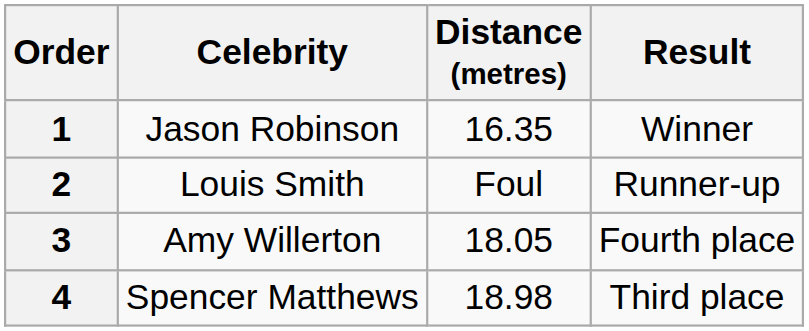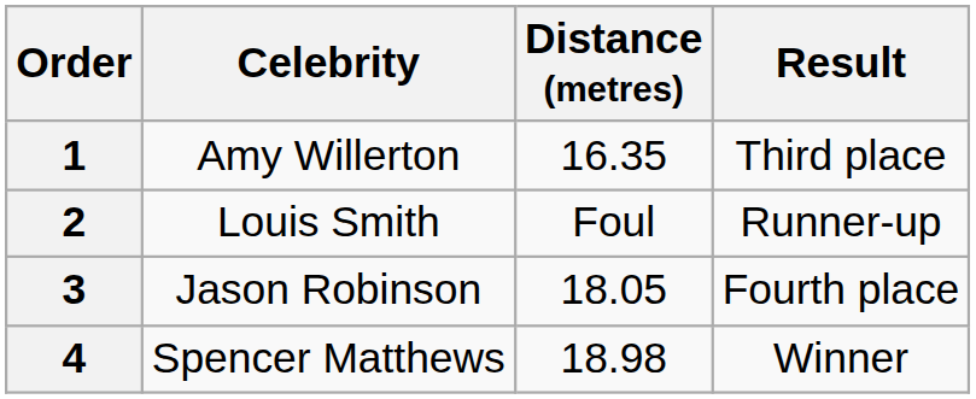 <table class="wikitable plainrowheaders" style="text-align:center;">
 <tr>
 <th>Order</th>
 <th>Celebrity</th>
 <th>Distance<br><small>(metres)</small></th>
 <th>Result</th>
 </tr>
 <tr>
 <th>1</th>
-<td>Jason Robinson</td>
+<td>Amy Willerton</td>
 <td>16.35</td>
-<td>Winner</td>
+<td>Third place</td>
 </tr>
 <tr>
 <th>2</th>
 <td>Louis Smith</td>
 <td>Foul</td>
 <td>Runner-up</td>
 </tr>
 <tr>
 <th>3</th>
-<td>Amy Willerton</td>
+<td>Jason Robinson</td>
 <td>18.05</td>
 <td>Fourth place</td>
 </tr>
 <tr>
 <th>4</th>
 <td>Spencer Matthews</td>
 <td>18.98</td>
-<td>Third place</td>
+<td>Winner</td>
 </tr>
 </table>
